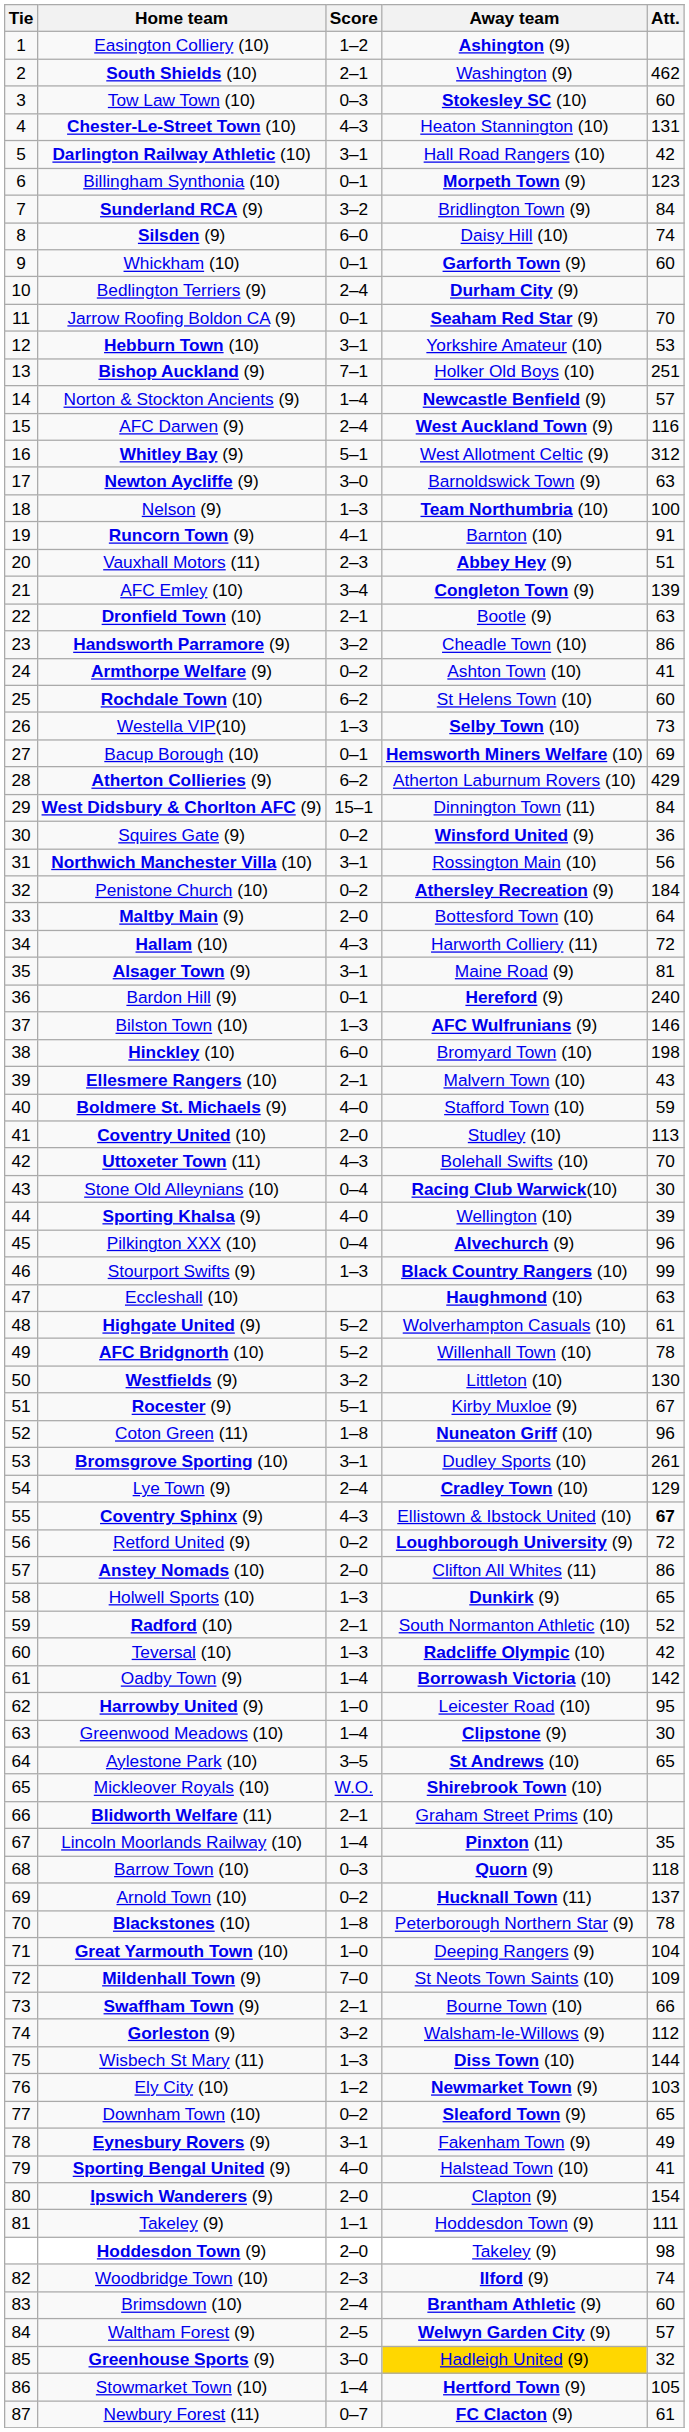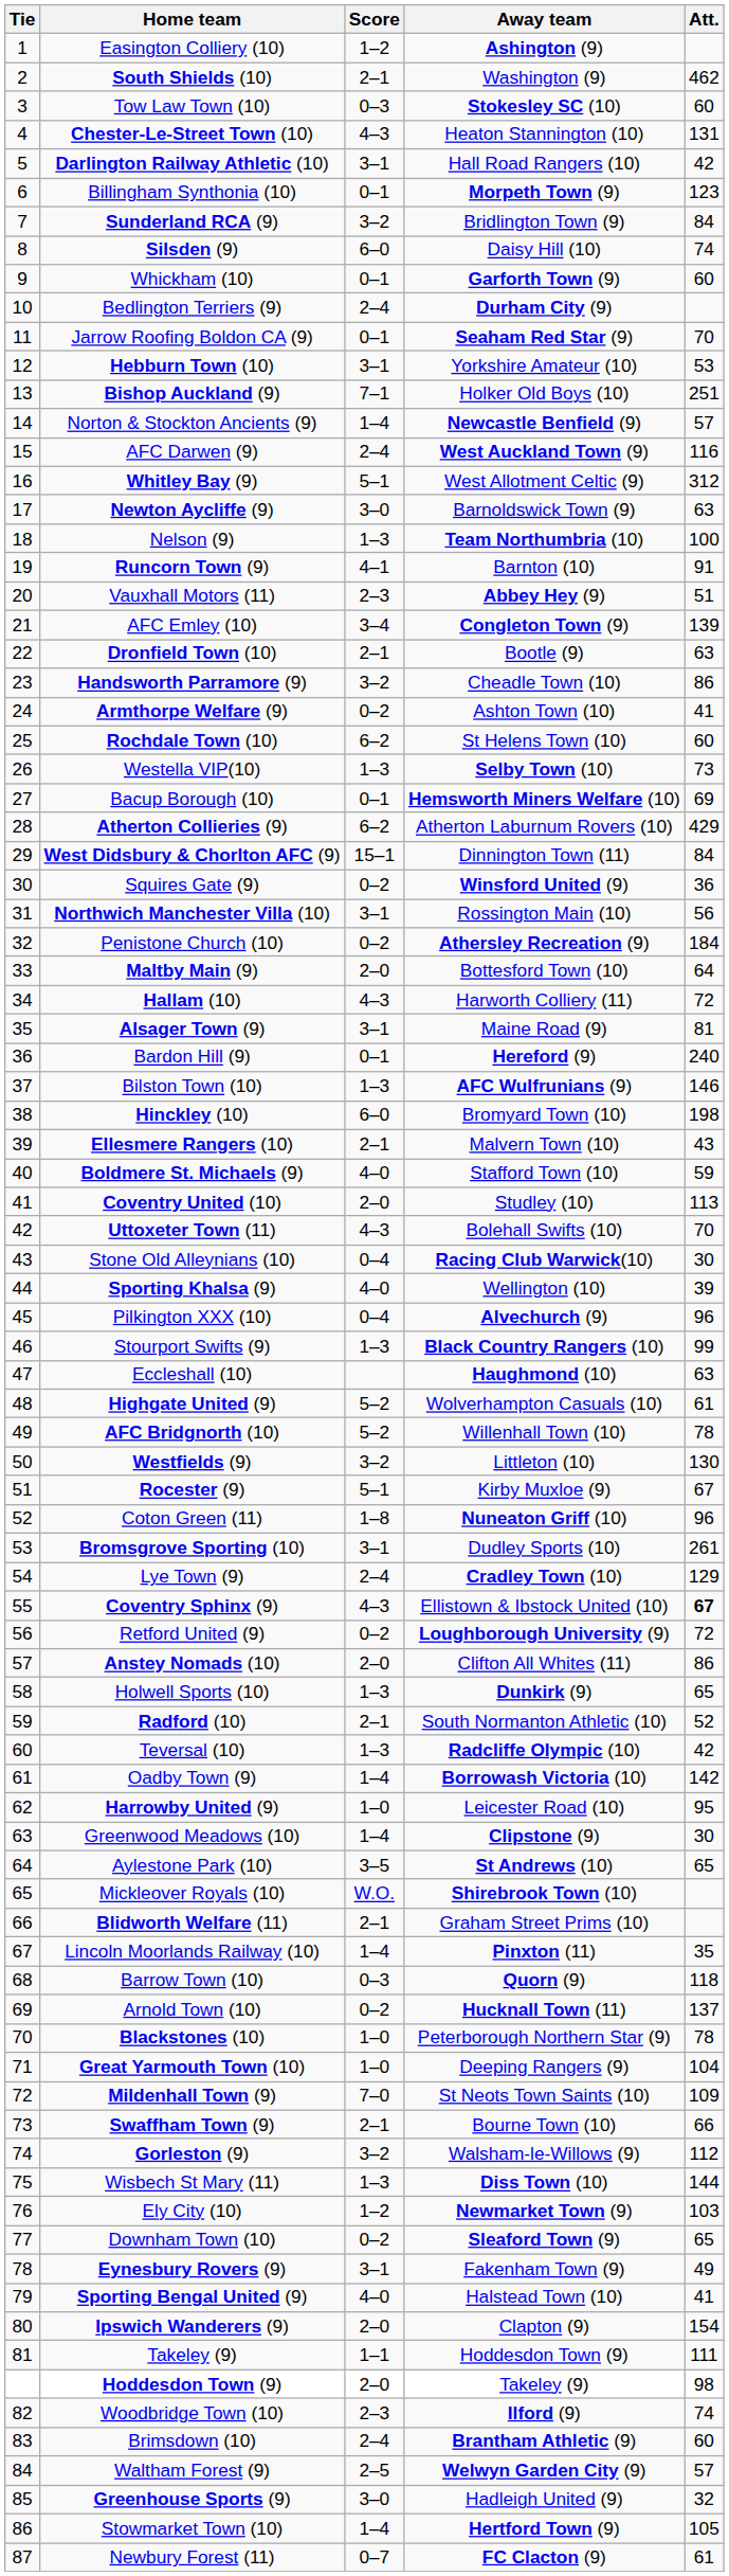 <table class="wikitable" style="text-align: center; font-size:85%">
 <tr>
 <th>Tie</th>
 <th>Home team</th>
 <th>Score</th>
 <th>Away team</th>
 <th>Att.</th>
 </tr>
 <tr>
 <td>1</td>
 <td><a href='#'>Easington Colliery</a> (10)</td>
 <td>1–2</td>
 <td><strong><a href='#'>Ashington</a></strong> (9)</td>
 <td></td>
 </tr>
 <tr>
 <td>2</td>
 <td><strong><a href='#'>South Shields</a></strong> (10)</td>
 <td>2–1</td>
 <td><a href='#'>Washington</a> (9)</td>
 <td>462</td>
 </tr>
 <tr>
 <td>3</td>
 <td><a href='#'>Tow Law Town</a> (10)</td>
 <td>0–3</td>
 <td><strong><a href='#'>Stokesley SC</a></strong> (10)</td>
 <td>60</td>
 </tr>
 <tr>
 <td>4</td>
 <td><strong><a href='#'>Chester-Le-Street Town</a></strong> (10)</td>
 <td>4–3 </td>
 <td><a href='#'>Heaton Stannington</a> (10)</td>
 <td>131</td>
 </tr>
 <tr>
 <td>5</td>
 <td><strong><a href='#'>Darlington Railway Athletic</a></strong> (10)</td>
 <td>3–1</td>
 <td><a href='#'>Hall Road Rangers</a> (10)</td>
 <td>42</td>
 </tr>
 <tr>
 <td>6</td>
 <td><a href='#'>Billingham Synthonia</a> (10)</td>
 <td>0–1</td>
 <td><strong><a href='#'>Morpeth Town</a></strong> (9)</td>
 <td>123</td>
 </tr>
 <tr>
 <td>7</td>
 <td><strong><a href='#'>Sunderland RCA</a></strong> (9)</td>
 <td>3–2 </td>
 <td><a href='#'>Bridlington Town</a> (9)</td>
 <td>84</td>
 </tr>
 <tr>
 <td>8</td>
 <td><strong><a href='#'>Silsden</a></strong> (9)</td>
 <td>6–0</td>
 <td><a href='#'>Daisy Hill</a> (10)</td>
 <td>74</td>
 </tr>
 <tr>
 <td>9</td>
 <td><a href='#'>Whickham</a> (10)</td>
 <td>0–1</td>
 <td><strong><a href='#'>Garforth Town</a></strong> (9)</td>
 <td>60</td>
 </tr>
 <tr>
 <td>10</td>
 <td><a href='#'>Bedlington Terriers</a> (9)</td>
 <td>2–4 </td>
 <td><strong><a href='#'>Durham City</a></strong> (9)</td>
 <td></td>
 </tr>
 <tr>
 <td>11</td>
 <td><a href='#'>Jarrow Roofing Boldon CA</a> (9)</td>
 <td>0–1</td>
 <td><strong><a href='#'>Seaham Red Star</a></strong> (9)</td>
 <td>70</td>
 </tr>
 <tr>
 <td>12</td>
 <td><strong><a href='#'>Hebburn Town</a></strong> (10)</td>
 <td>3–1</td>
 <td><a href='#'>Yorkshire Amateur</a> (10)</td>
 <td>53</td>
 </tr>
 <tr>
 <td>13</td>
 <td><strong><a href='#'>Bishop Auckland</a></strong> (9)</td>
 <td>7–1</td>
 <td><a href='#'>Holker Old Boys</a> (10)</td>
 <td>251</td>
 </tr>
 <tr>
 <td>14</td>
 <td><a href='#'>Norton & Stockton Ancients</a> (9)</td>
 <td>1–4</td>
 <td><strong><a href='#'>Newcastle Benfield</a></strong> (9)</td>
 <td>57</td>
 </tr>
 <tr>
 <td>15</td>
 <td><a href='#'>AFC Darwen</a> (9)</td>
 <td>2–4 </td>
 <td><strong><a href='#'>West Auckland Town</a></strong> (9)</td>
 <td>116</td>
 </tr>
 <tr>
 <td>16</td>
 <td><strong><a href='#'>Whitley Bay</a></strong> (9)</td>
 <td>5–1</td>
 <td><a href='#'>West Allotment Celtic</a> (9)</td>
 <td>312</td>
 </tr>
 <tr>
 <td>17</td>
 <td><strong><a href='#'>Newton Aycliffe</a></strong> (9)</td>
 <td>3–0</td>
 <td><a href='#'>Barnoldswick Town</a> (9)</td>
 <td>63</td>
 </tr>
 <tr>
 <td>18</td>
 <td><a href='#'>Nelson</a> (9)</td>
 <td>1–3 </td>
 <td><strong><a href='#'>Team Northumbria</a></strong> (10)</td>
 <td>100</td>
 </tr>
 <tr>
 <td>19</td>
 <td><strong><a href='#'>Runcorn Town</a></strong> (9)</td>
 <td>4–1</td>
 <td><a href='#'>Barnton</a> (10)</td>
 <td>91</td>
 </tr>
 <tr>
 <td>20</td>
 <td><a href='#'>Vauxhall Motors</a> (11)</td>
 <td>2–3</td>
 <td><strong><a href='#'>Abbey Hey</a></strong> (9)</td>
 <td>51</td>
 </tr>
 <tr>
 <td>21</td>
 <td><a href='#'>AFC Emley</a> (10)</td>
 <td>3–4</td>
 <td><strong><a href='#'>Congleton Town</a></strong> (9)</td>
 <td>139</td>
 </tr>
 <tr>
 <td>22</td>
 <td><strong><a href='#'>Dronfield Town</a></strong> (10)</td>
 <td>2–1</td>
 <td><a href='#'>Bootle</a> (9)</td>
 <td>63</td>
 </tr>
 <tr>
 <td>23</td>
 <td><strong><a href='#'>Handsworth Parramore</a></strong> (9)</td>
 <td>3–2</td>
 <td><a href='#'>Cheadle Town</a> (10)</td>
 <td>86</td>
 </tr>
 <tr>
 <td>24</td>
 <td><strong><a href='#'>Armthorpe Welfare</a></strong> (9)</td>
 <td>0–2</td>
 <td><a href='#'>Ashton Town</a> (10)</td>
 <td>41</td>
 </tr>
 <tr>
 <td>25</td>
 <td><strong><a href='#'>Rochdale Town</a></strong> (10)</td>
 <td>6–2</td>
 <td><a href='#'>St Helens Town</a> (10)</td>
 <td>60</td>
 </tr>
 <tr>
 <td>26</td>
 <td><a href='#'>Westella VIP</a>(10)</td>
 <td>1–3</td>
 <td><strong><a href='#'>Selby Town</a></strong> (10)</td>
 <td>73</td>
 </tr>
 <tr>
 <td>27</td>
 <td><a href='#'>Bacup Borough</a> (10)</td>
 <td>0–1</td>
 <td><strong><a href='#'>Hemsworth Miners Welfare</a></strong> (10)</td>
 <td>69</td>
 </tr>
 <tr>
 <td>28</td>
 <td><strong><a href='#'>Atherton Collieries</a></strong> (9)</td>
 <td>6–2</td>
 <td><a href='#'>Atherton Laburnum Rovers</a> (10)</td>
 <td>429</td>
 </tr>
 <tr>
 <td>29</td>
 <td><strong><a href='#'>West Didsbury & Chorlton AFC</a></strong> (9)</td>
 <td>15–1</td>
 <td><a href='#'>Dinnington Town</a> (11)</td>
 <td>84</td>
 </tr>
 <tr>
 <td>30</td>
 <td><a href='#'>Squires Gate</a> (9)</td>
 <td>0–2</td>
 <td><strong><a href='#'>Winsford United</a></strong> (9)</td>
 <td>36</td>
 </tr>
 <tr>
 <td>31</td>
 <td><strong><a href='#'>Northwich Manchester Villa</a></strong> (10)</td>
 <td>3–1</td>
 <td><a href='#'>Rossington Main</a> (10)</td>
 <td>56</td>
 </tr>
 <tr>
 <td>32</td>
 <td><a href='#'>Penistone Church</a> (10)</td>
 <td>0–2</td>
 <td><strong><a href='#'>Athersley Recreation</a></strong> (9)</td>
 <td>184</td>
 </tr>
 <tr>
 <td>33</td>
 <td><strong><a href='#'>Maltby Main</a></strong> (9)</td>
 <td>2–0</td>
 <td><a href='#'>Bottesford Town</a> (10)</td>
 <td>64</td>
 </tr>
 <tr>
 <td>34</td>
 <td><strong><a href='#'>Hallam</a></strong> (10)</td>
 <td>4–3</td>
 <td><a href='#'>Harworth Colliery</a> (11)</td>
 <td>72</td>
 </tr>
 <tr>
 <td>35</td>
 <td><strong><a href='#'>Alsager Town</a></strong> (9)</td>
 <td>3–1</td>
 <td><a href='#'>Maine Road</a> (9)</td>
 <td>81</td>
 </tr>
 <tr>
 <td>36</td>
 <td><a href='#'>Bardon Hill</a> (9)</td>
 <td>0–1</td>
 <td><strong><a href='#'>Hereford</a></strong> (9)</td>
 <td>240</td>
 </tr>
 <tr>
 <td>37</td>
 <td><a href='#'>Bilston Town</a> (10)</td>
 <td>1–3</td>
 <td><strong><a href='#'>AFC Wulfrunians</a></strong> (9)</td>
 <td>146</td>
 </tr>
 <tr>
 <td>38</td>
 <td><strong><a href='#'>Hinckley</a></strong> (10)</td>
 <td>6–0</td>
 <td><a href='#'>Bromyard Town</a> (10)</td>
 <td>198</td>
 </tr>
 <tr>
 <td>39</td>
 <td><strong><a href='#'>Ellesmere Rangers</a></strong> (10)</td>
 <td>2–1</td>
 <td><a href='#'>Malvern Town</a> (10)</td>
 <td>43</td>
 </tr>
 <tr>
 <td>40</td>
 <td><strong><a href='#'>Boldmere St. Michaels</a></strong> (9)</td>
 <td>4–0</td>
 <td><a href='#'>Stafford Town</a> (10)</td>
 <td>59</td>
 </tr>
 <tr>
 <td>41</td>
 <td><strong><a href='#'>Coventry United</a></strong> (10)</td>
 <td>2–0</td>
 <td><a href='#'>Studley</a> (10)</td>
 <td>113</td>
 </tr>
 <tr>
 <td>42</td>
 <td><strong><a href='#'>Uttoxeter Town</a></strong> (11)</td>
 <td>4–3 </td>
 <td><a href='#'>Bolehall Swifts</a> (10)</td>
 <td>70</td>
 </tr>
 <tr>
 <td>43</td>
 <td><a href='#'>Stone Old Alleynians</a> (10)</td>
 <td>0–4</td>
 <td><strong><a href='#'>Racing Club Warwick</a></strong>(10)</td>
 <td>30</td>
 </tr>
 <tr>
 <td>44</td>
 <td><strong><a href='#'>Sporting Khalsa</a></strong> (9)</td>
 <td>4–0</td>
 <td><a href='#'>Wellington</a> (10)</td>
 <td>39</td>
 </tr>
 <tr>
 <td>45</td>
 <td><a href='#'>Pilkington XXX</a> (10)</td>
 <td>0–4</td>
 <td><strong><a href='#'>Alvechurch</a></strong> (9)</td>
 <td>96</td>
 </tr>
 <tr>
 <td>46</td>
 <td><a href='#'>Stourport Swifts</a> (9)</td>
 <td>1–3</td>
 <td><strong><a href='#'>Black Country Rangers</a></strong> (10)</td>
 <td>99</td>
 </tr>
 <tr>
 <td>47</td>
 <td><a href='#'>Eccleshall</a> (10)</td>
 <td></td>
 <td><strong><a href='#'>Haughmond</a></strong> (10)</td>
 <td>63</td>
 </tr>
 <tr>
 <td>48</td>
 <td><strong><a href='#'>Highgate United</a></strong> (9)</td>
 <td>5–2</td>
 <td><a href='#'>Wolverhampton Casuals</a> (10)</td>
 <td>61</td>
 </tr>
 <tr>
 <td>49</td>
 <td><strong><a href='#'>AFC Bridgnorth</a></strong> (10)</td>
 <td>5–2</td>
 <td><a href='#'>Willenhall Town</a> (10)</td>
 <td>78</td>
 </tr>
 <tr>
 <td>50</td>
 <td><strong><a href='#'>Westfields</a></strong> (9)</td>
 <td>3–2</td>
 <td><a href='#'>Littleton</a> (10)</td>
 <td>130</td>
 </tr>
 <tr>
 <td>51</td>
 <td><strong><a href='#'>Rocester</a></strong> (9)</td>
 <td>5–1</td>
 <td><a href='#'>Kirby Muxloe</a> (9)</td>
 <td>67</td>
 </tr>
 <tr>
 <td>52</td>
 <td><a href='#'>Coton Green</a> (11)</td>
 <td>1–8</td>
 <td><strong><a href='#'>Nuneaton Griff</a></strong> (10)</td>
 <td>96</td>
 </tr>
 <tr>
 <td>53</td>
 <td><strong><a href='#'>Bromsgrove Sporting</a></strong> (10)</td>
 <td>3–1</td>
 <td><a href='#'>Dudley Sports</a> (10)</td>
 <td>261</td>
 </tr>
 <tr>
 <td>54</td>
 <td><a href='#'>Lye Town</a> (9)</td>
 <td>2–4</td>
 <td><strong><a href='#'>Cradley Town</a></strong> (10)</td>
 <td>129</td>
 </tr>
 <tr>
 <td>55</td>
 <td><strong><a href='#'>Coventry Sphinx</a></strong> (9)</td>
 <td>4–3</td>
 <td><a href='#'>Ellistown & Ibstock United</a> (10)</td>
 <td><strong>67</strong></td>
 </tr>
 <tr>
 <td>56</td>
 <td><a href='#'>Retford United</a> (9)</td>
 <td>0–2</td>
 <td><strong><a href='#'>Loughborough University</a></strong> (9)</td>
 <td>72</td>
 </tr>
 <tr>
 <td>57</td>
 <td><strong><a href='#'>Anstey Nomads</a></strong> (10)</td>
 <td>2–0</td>
 <td><a href='#'>Clifton All Whites</a> (11)</td>
 <td>86</td>
 </tr>
 <tr>
 <td>58</td>
 <td><a href='#'>Holwell Sports</a> (10)</td>
 <td>1–3</td>
 <td><strong><a href='#'>Dunkirk</a></strong> (9)</td>
 <td>65</td>
 </tr>
 <tr>
 <td>59</td>
 <td><strong><a href='#'>Radford</a></strong> (10)</td>
 <td>2–1</td>
 <td><a href='#'>South Normanton Athletic</a> (10)</td>
 <td>52</td>
 </tr>
 <tr>
 <td>60</td>
 <td><a href='#'>Teversal</a> (10)</td>
 <td>1–3</td>
 <td><strong><a href='#'>Radcliffe Olympic</a></strong> (10)</td>
 <td>42</td>
 </tr>
 <tr>
 <td>61</td>
 <td><a href='#'>Oadby Town</a> (9)</td>
 <td>1–4</td>
 <td><strong><a href='#'>Borrowash Victoria</a></strong> (10)</td>
 <td>142</td>
 </tr>
 <tr>
 <td>62</td>
 <td><strong><a href='#'>Harrowby United</a></strong> (9)</td>
 <td>1–0</td>
 <td><a href='#'>Leicester Road</a> (10)</td>
 <td>95</td>
 </tr>
 <tr>
 <td>63</td>
 <td><a href='#'>Greenwood Meadows</a> (10)</td>
 <td>1–4</td>
 <td><strong><a href='#'>Clipstone</a></strong> (9)</td>
 <td>30</td>
 </tr>
 <tr>
 <td>64</td>
 <td><a href='#'>Aylestone Park</a> (10)</td>
 <td>3–5</td>
 <td><strong><a href='#'>St Andrews</a></strong> (10)</td>
 <td>65</td>
 </tr>
 <tr>
 <td>65</td>
 <td><a href='#'>Mickleover Royals</a> (10)</td>
 <td><a href='#'>W.O.</a></td>
 <td><strong><a href='#'>Shirebrook Town</a></strong> (10)</td>
 <td></td>
 </tr>
 <tr>
 <td>66</td>
 <td><strong><a href='#'>Blidworth Welfare</a></strong> (11)</td>
 <td>2–1</td>
 <td><a href='#'>Graham Street Prims</a> (10)</td>
 <td></td>
 </tr>
 <tr>
 <td>67</td>
 <td><a href='#'>Lincoln Moorlands Railway</a> (10)</td>
 <td>1–4</td>
 <td><strong><a href='#'>Pinxton</a></strong> (11)</td>
 <td>35</td>
 </tr>
 <tr>
 <td>68</td>
 <td><a href='#'>Barrow Town</a> (10)</td>
 <td>0–3</td>
 <td><strong><a href='#'>Quorn</a></strong> (9)</td>
 <td>118</td>
 </tr>
 <tr>
 <td>69</td>
 <td><a href='#'>Arnold Town</a> (10)</td>
 <td>0–2</td>
 <td><strong><a href='#'>Hucknall Town</a></strong> (11)</td>
 <td>137</td>
 </tr>
 <tr>
 <td>70</td>
 <td><strong><a href='#'>Blackstones</a></strong> (10)</td>
-<td>1–8</td>
+<td>1–0 </td>
 <td><a href='#'>Peterborough Northern Star</a> (9)</td>
 <td>78</td>
 </tr>
 <tr>
 <td>71</td>
 <td><strong><a href='#'>Great Yarmouth Town</a></strong> (10)</td>
 <td>1–0 </td>
 <td><a href='#'>Deeping Rangers</a> (9)</td>
 <td>104</td>
 </tr>
 <tr>
 <td>72</td>
 <td><strong><a href='#'>Mildenhall Town</a></strong> (9)</td>
 <td>7–0</td>
 <td><a href='#'>St Neots Town Saints</a> (10)</td>
 <td>109</td>
 </tr>
 <tr>
 <td>73</td>
 <td><strong><a href='#'>Swaffham Town</a></strong> (9)</td>
 <td>2–1</td>
 <td><a href='#'>Bourne Town</a> (10)</td>
 <td>66</td>
 </tr>
 <tr>
 <td>74</td>
 <td><strong><a href='#'>Gorleston</a></strong> (9)</td>
 <td>3–2</td>
 <td><a href='#'>Walsham-le-Willows</a> (9)</td>
 <td>112</td>
 </tr>
 <tr>
 <td>75</td>
 <td><a href='#'>Wisbech St Mary</a> (11)</td>
 <td>1–3 </td>
 <td><strong><a href='#'>Diss Town</a></strong> (10)</td>
 <td>144</td>
 </tr>
 <tr>
 <td>76</td>
 <td><a href='#'>Ely City</a> (10)</td>
 <td>1–2</td>
 <td><strong><a href='#'>Newmarket Town</a></strong> (9)</td>
 <td>103</td>
 </tr>
 <tr>
 <td>77</td>
 <td><a href='#'>Downham Town</a> (10)</td>
 <td>0–2</td>
 <td><strong><a href='#'>Sleaford Town</a></strong> (9)</td>
 <td>65</td>
 </tr>
 <tr>
 <td>78</td>
 <td><strong><a href='#'>Eynesbury Rovers</a></strong> (9)</td>
 <td>3–1</td>
 <td><a href='#'>Fakenham Town</a> (9)</td>
 <td>49</td>
 </tr>
 <tr>
 <td>79</td>
 <td><strong><a href='#'>Sporting Bengal United</a></strong> (9)</td>
 <td>4–0</td>
 <td><a href='#'>Halstead Town</a> (10)</td>
 <td>41</td>
 </tr>
 <tr>
 <td>80</td>
 <td><strong><a href='#'>Ipswich Wanderers</a></strong> (9)</td>
 <td>2–0</td>
 <td><a href='#'>Clapton</a> (9)</td>
 <td>154</td>
 </tr>
 <tr>
 <td>81</td>
 <td><a href='#'>Takeley</a> (9)</td>
 <td>1–1</td>
 <td><a href='#'>Hoddesdon Town</a> (9)</td>
 <td>111</td>
 </tr>
 <tr style="background:white;">
 <td><em></em></td>
 <td><strong><a href='#'>Hoddesdon Town</a></strong> (9)</td>
 <td>2–0</td>
 <td><a href='#'>Takeley</a> (9)</td>
 <td>98</td>
 </tr>
 <tr>
 <td>82</td>
 <td><a href='#'>Woodbridge Town</a> (10)</td>
 <td>2–3</td>
 <td><strong><a href='#'>Ilford</a></strong> (9)</td>
 <td>74</td>
 </tr>
 <tr>
 <td>83</td>
 <td><a href='#'>Brimsdown</a> (10)</td>
 <td>2–4</td>
 <td><strong><a href='#'>Brantham Athletic</a></strong> (9)</td>
 <td>60</td>
 </tr>
 <tr>
 <td>84</td>
 <td><a href='#'>Waltham Forest</a> (9)</td>
 <td>2–5</td>
 <td><strong><a href='#'>Welwyn Garden City</a></strong> (9)</td>
 <td>57</td>
 </tr>
 <tr>
 <td>85</td>
 <td><strong><a href='#'>Greenhouse Sports</a></strong> (9)</td>
 <td>3–0</td>
-<td style="background: gold;"><a href='#'>Hadleigh United</a> (9)</td>
+<td><a href='#'>Hadleigh United</a> (9)</td>
 <td>32</td>
 </tr>
 <tr>
 <td>86</td>
 <td><a href='#'>Stowmarket Town</a> (10)</td>
 <td>1–4</td>
 <td><strong><a href='#'>Hertford Town</a></strong> (9)</td>
 <td>105</td>
 </tr>
 <tr>
 <td>87</td>
 <td><a href='#'>Newbury Forest</a> (11)</td>
 <td>0–7</td>
 <td><strong><a href='#'>FC Clacton</a></strong> (9)</td>
 <td>61</td>
 </tr>
 </table>
